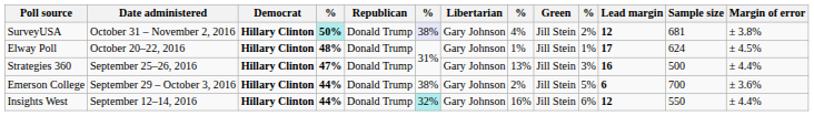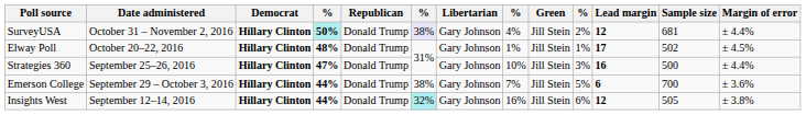 <table class="wikitable">
 <tr valign=bottom>
 <th>Poll source</th>
 <th>Date administered</th>
 <th>Democrat</th>
 <th>%</th>
 <th>Republican</th>
 <th>%</th>
 <th>Libertarian</th>
 <th>%</th>
 <th>Green</th>
 <th>%</th>
 <th>Lead margin</th>
 <th>Sample size</th>
 <th>Margin of error</th>
 </tr>
 <tr>
 <td>SurveyUSA</td>
 <td>October 31 – November 2, 2016</td>
 <td><strong>Hillary Clinton</strong></td>
 <td style="background: paleturquoise;"><strong>50%</strong></td>
 <td>Donald Trump</td>
 <td style="background: lavender;">38%</td>
 <td>Gary Johnson</td>
 <td>4%</td>
 <td>Jill Stein</td>
 <td>2%</td>
 <td><strong>12</strong></td>
 <td>681</td>
-<td>± 3.8%</td>
+<td>± 4.4%</td>
 </tr>
 <tr>
 <td>Elway Poll</td>
 <td>October 20–22, 2016</td>
 <td><strong>Hillary Clinton</strong></td>
 <td><strong>48%</strong></td>
 <td>Donald Trump</td>
 <td rowspan="2">31%</td>
 <td>Gary Johnson</td>
 <td>1%</td>
 <td>Jill Stein</td>
 <td>1%</td>
 <td><strong>17</strong></td>
-<td>624</td>
+<td>502</td>
 <td>± 4.5%</td>
 </tr>
 <tr>
 <td>Strategies 360</td>
 <td>September 25–26, 2016</td>
 <td><strong>Hillary Clinton</strong></td>
 <td><strong>47%</strong></td>
 <td>Donald Trump</td>
 <td>Gary Johnson</td>
-<td>13%</td>
+<td>10%</td>
 <td>Jill Stein</td>
 <td>3%</td>
 <td><strong>16</strong></td>
 <td>500</td>
 <td>± 4.4%</td>
 </tr>
 <tr>
 <td>Emerson College</td>
 <td>September 29 – October 3, 2016</td>
 <td><strong>Hillary Clinton</strong></td>
 <td><strong>44%</strong></td>
 <td>Donald Trump</td>
 <td>38%</td>
 <td>Gary Johnson</td>
-<td>2%</td>
+<td>7%</td>
 <td>Jill Stein</td>
 <td>5%</td>
 <td><strong>6</strong></td>
 <td>700</td>
 <td>± 3.6%</td>
 </tr>
 <tr>
 <td>Insights West</td>
 <td>September 12–14, 2016</td>
 <td><strong>Hillary Clinton</strong></td>
 <td><strong>44%</strong></td>
 <td>Donald Trump</td>
 <td style="background: paleturquoise;">32%</td>
 <td>Gary Johnson</td>
 <td>16%</td>
 <td>Jill Stein</td>
 <td>6%</td>
 <td><strong>12</strong></td>
-<td>550</td>
-<td>± 4.4%</td>
+<td>505</td>
+<td>± 3.8%</td>
 </tr>
 </table>
